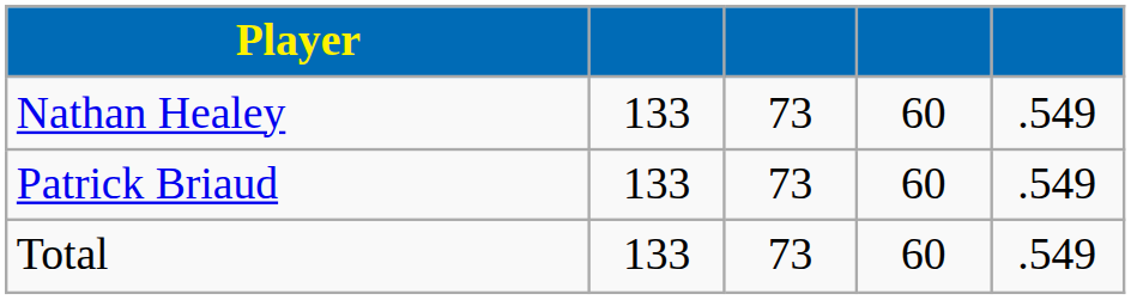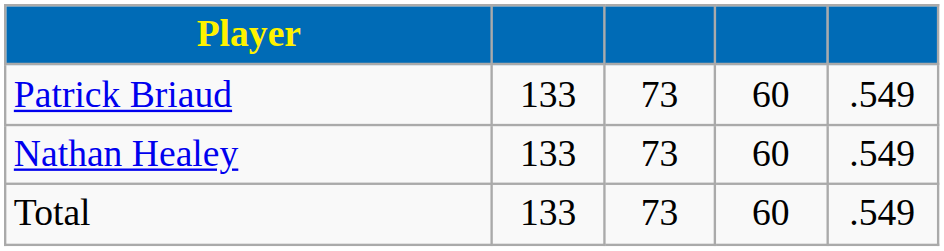 <table class="wikitable" style="text-align:center">
 <tr>
 <th style="background:#006bb6; color:#fff200" width="200px">Player</th>
 <th style="background:#006bb6; color:#fff200" width="40px"></th>
 <th style="background:#006bb6; color:#fff200" width="40px"></th>
 <th style="background:#006bb6; color:#fff200" width="40px"></th>
 <th style="background:#006bb6; color:#fff200" width="40px"></th>
 </tr>
 <tr>
-<td style="text-align:left"><a href='#'>Nathan Healey</a></td>
+<td style="text-align:left"><a href='#'>Patrick Briaud</a></td>
 <td>133</td>
 <td>73</td>
 <td>60</td>
 <td>.549</td>
 </tr>
 <tr>
-<td style="text-align:left"><a href='#'>Patrick Briaud</a></td>
+<td style="text-align:left"><a href='#'>Nathan Healey</a></td>
 <td>133</td>
 <td>73</td>
 <td>60</td>
 <td>.549</td>
 </tr>
 <tr>
 <td style="text-align:left">Total</td>
 <td>133</td>
 <td>73</td>
 <td>60</td>
 <td>.549</td>
 </tr>
 </table>
